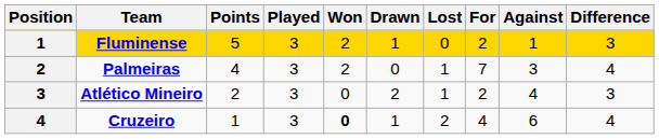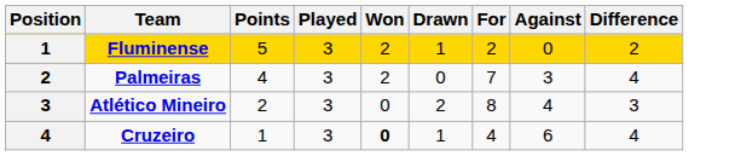 <table class="wikitable" style="text-align:center">
 <tr>
 <th>Position</th>
 <th>Team</th>
 <th>Points</th>
 <th>Played</th>
 <th>Won</th>
 <th>Drawn</th>
-<th>Lost</th>
 <th>For</th>
 <th>Against</th>
 <th>Difference</th>
 </tr>
 <tr bgcolor="gold">
 <th>1</th>
 <td><strong><a href='#'>Fluminense</a></strong></td>
 <td>5</td>
 <td>3</td>
 <td>2</td>
 <td>1</td>
+<td>2</td>
 <td>0</td>
 <td>2</td>
-<td>1</td>
-<td>3</td>
 </tr>
 <tr>
 <th>2</th>
 <td><strong><a href='#'>Palmeiras</a></strong></td>
 <td>4</td>
 <td>3</td>
 <td>2</td>
 <td>0</td>
-<td>1</td>
 <td>7</td>
 <td>3</td>
 <td>4</td>
 </tr>
 <tr>
 <th>3</th>
 <td><strong><a href='#'>Atlético Mineiro</a></strong></td>
 <td>2</td>
 <td>3</td>
 <td>0</td>
 <td>2</td>
-<td>1</td>
-<td>2</td>
+<td>8</td>
 <td>4</td>
 <td>3</td>
 </tr>
 <tr>
 <th>4</th>
 <td><strong><a href='#'>Cruzeiro</a></strong></td>
 <td>1</td>
 <td>3</td>
 <td><strong>0</strong></td>
 <td>1</td>
-<td>2</td>
 <td>4</td>
 <td>6</td>
 <td>4</td>
 </tr>
 </table>
